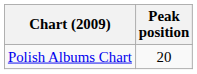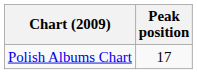 <table class="wikitable sortable">
 <tr>
 <th>Chart (2009)</th>
 <th>Peak<br>position</th>
 </tr>
 <tr>
 <td><a href='#'>Polish Albums Chart</a></td>
-<td style="text-align:center;">20</td>
+<td style="text-align:center;">17</td>
 </tr>
 </table>
